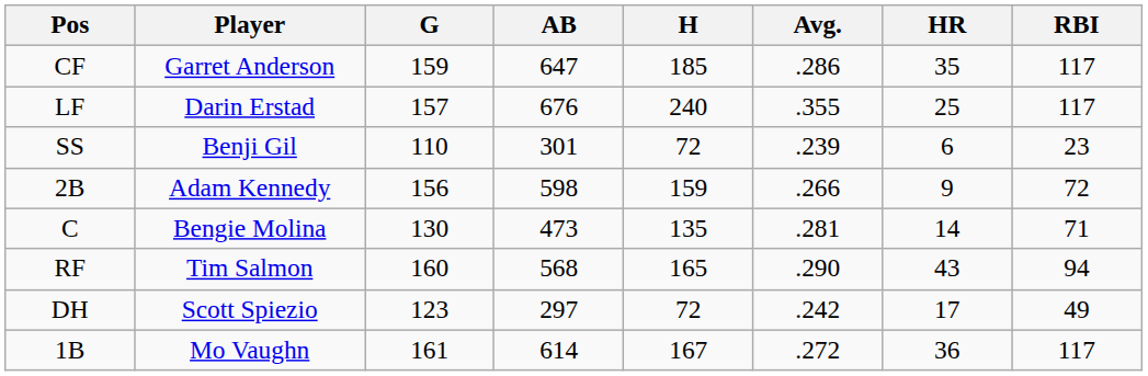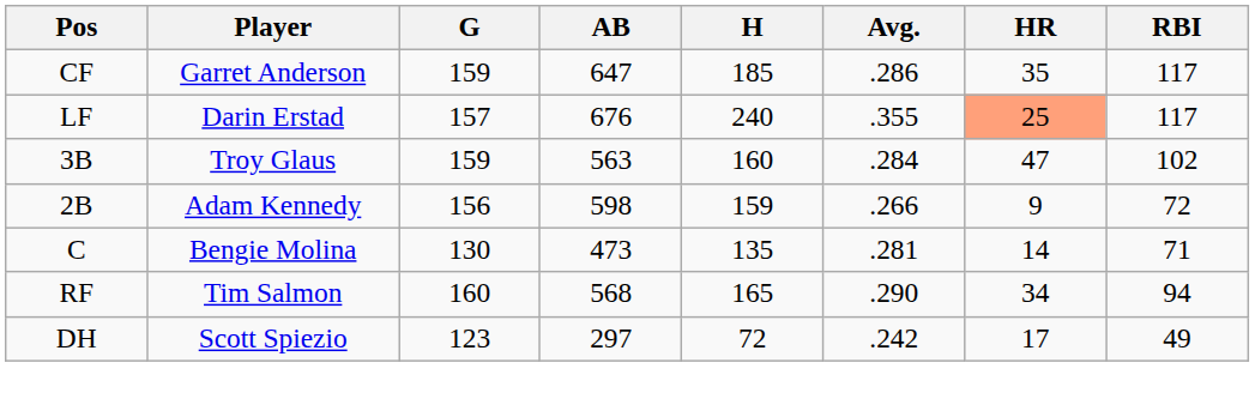 <table class="wikitable sortable">
 <tr>
 <th bgcolor="#DDDDFF" width="9%">Pos</th>
 <th bgcolor="#DDDDFF" width="16%">Player</th>
 <th bgcolor="#DDDDFF" width="9%">G</th>
 <th bgcolor="#DDDDFF" width="9%">AB</th>
 <th bgcolor="#DDDDFF" width="9%">H</th>
 <th bgcolor="#DDDDFF" width="9%">Avg.</th>
 <th bgcolor="#DDDDFF" width="9%">HR</th>
 <th bgcolor="#DDDDFF" width="9%">RBI</th>
 </tr>
 <tr align="center">
 <td>CF</td>
 <td><a href='#'>Garret Anderson</a></td>
 <td>159</td>
 <td>647</td>
 <td>185</td>
 <td>.286</td>
 <td>35</td>
 <td>117</td>
 </tr>
 <tr align="center">
 <td>LF</td>
 <td><a href='#'>Darin Erstad</a></td>
 <td>157</td>
 <td>676</td>
 <td>240</td>
 <td>.355</td>
-<td>25</td>
+<td style="background: lightsalmon;">25</td>
 <td>117</td>
 </tr>
 <tr align="center">
-<td>SS</td>
-<td><a href='#'>Benji Gil</a></td>
-<td>110</td>
-<td>301</td>
-<td>72</td>
-<td>.239</td>
-<td>6</td>
-<td>23</td>
+<td>3B</td>
+<td><a href='#'>Troy Glaus</a></td>
+<td>159</td>
+<td>563</td>
+<td>160</td>
+<td>.284</td>
+<td>47</td>
+<td>102</td>
 </tr>
 <tr align="center">
 <td>2B</td>
 <td><a href='#'>Adam Kennedy</a></td>
 <td>156</td>
 <td>598</td>
 <td>159</td>
 <td>.266</td>
 <td>9</td>
 <td>72</td>
 </tr>
 <tr align="center">
 <td>C</td>
 <td><a href='#'>Bengie Molina</a></td>
 <td>130</td>
 <td>473</td>
 <td>135</td>
 <td>.281</td>
 <td>14</td>
 <td>71</td>
 </tr>
 <tr align="center">
 <td>RF</td>
 <td><a href='#'>Tim Salmon</a></td>
 <td>160</td>
 <td>568</td>
 <td>165</td>
 <td>.290</td>
-<td>43</td>
+<td>34</td>
 <td>94</td>
 </tr>
 <tr align="center">
 <td>DH</td>
 <td><a href='#'>Scott Spiezio</a></td>
 <td>123</td>
 <td>297</td>
 <td>72</td>
 <td>.242</td>
 <td>17</td>
 <td>49</td>
 </tr>
-<tr align="center">
-<td>1B</td>
-<td><a href='#'>Mo Vaughn</a></td>
-<td>161</td>
-<td>614</td>
-<td>167</td>
-<td>.272</td>
-<td>36</td>
-<td>117</td>
-</tr>
 </table>
